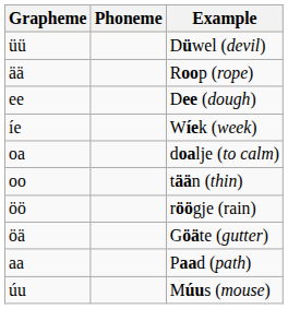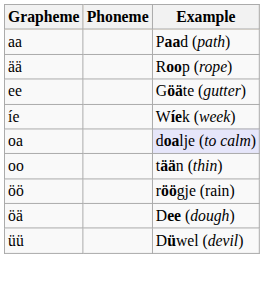 <table class="wikitable">
 <tr style="background-color:#FFDEAD;" align="center">
 <th>Grapheme</th>
 <th>Phoneme</th>
 <th>Example</th>
 </tr>
 <tr>
-<td>üü</td>
+<td>aa</td>
 <td></td>
-<td>D<strong>ü</strong>wel (<em>devil</em>)</td>
+<td>P<strong>aa</strong>d (<em>path</em>)</td>
 </tr>
 <tr>
 <td>ää</td>
 <td></td>
 <td>R<strong>oo</strong>p (<em>rope</em>)</td>
 </tr>
 <tr>
 <td>ee</td>
 <td></td>
-<td>D<strong>ee</strong> (<em>dough</em>)</td>
+<td>G<strong>öä</strong>te (<em>gutter</em>)</td>
 </tr>
 <tr>
 <td>íe</td>
 <td></td>
 <td>W<strong>íe</strong>k (<em>week</em>)</td>
 </tr>
 <tr>
 <td>oa</td>
 <td></td>
-<td>d<strong>oa</strong>lje (<em>to calm</em>)</td>
+<td style="background: lavender;">d<strong>oa</strong>lje (<em>to calm</em>)</td>
 </tr>
 <tr>
 <td>oo</td>
 <td></td>
 <td>t<strong>ää</strong>n (<em>thin</em>)</td>
 </tr>
 <tr>
 <td>öö</td>
 <td></td>
 <td>r<strong>öö</strong>gje (rain)</td>
 </tr>
 <tr>
 <td>öä</td>
 <td></td>
-<td>G<strong>öä</strong>te (<em>gutter</em>)</td>
+<td>D<strong>ee</strong> (<em>dough</em>)</td>
 </tr>
 <tr>
-<td>aa</td>
+<td>üü</td>
 <td></td>
-<td>P<strong>aa</strong>d (<em>path</em>)</td>
-</tr>
-<tr>
-<td>úu</td>
-<td></td>
-<td>M<strong>úu</strong>s (<em>mouse</em>)</td>
+<td>D<strong>ü</strong>wel (<em>devil</em>)</td>
 </tr>
 </table>
